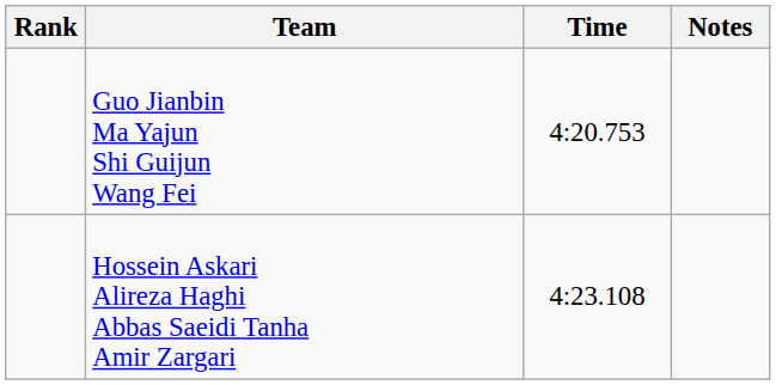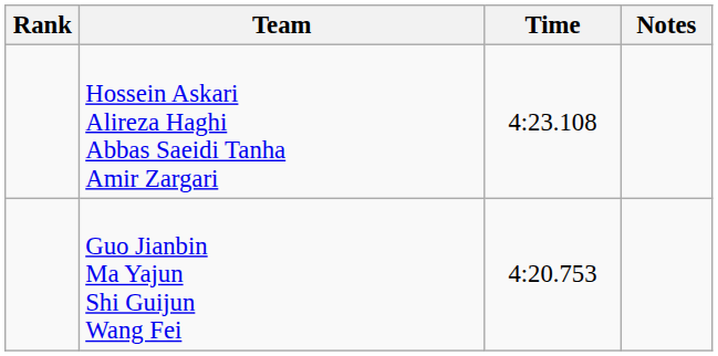 <table class=wikitable style="text-align:center">
 <tr>
 <th width=40>Rank</th>
 <th width=250>Team</th>
 <th width=80>Time</th>
 <th width=50>Notes</th>
 </tr>
 <tr>
 <td></td>
+<td align=left><br><a href='#'>Hossein Askari</a><br><a href='#'>Alireza Haghi</a><br><a href='#'>Abbas Saeidi Tanha</a><br><a href='#'>Amir Zargari</a></td>
+<td>4:23.108</td>
+<td></td>
+</tr>
+<tr>
+<td></td>
 <td align=left><br><a href='#'>Guo Jianbin</a><br><a href='#'>Ma Yajun</a><br><a href='#'>Shi Guijun</a><br><a href='#'>Wang Fei</a></td>
 <td>4:20.753</td>
 <td></td>
 </tr>
-<tr>
-<td></td>
-<td align=left><br><a href='#'>Hossein Askari</a><br><a href='#'>Alireza Haghi</a><br><a href='#'>Abbas Saeidi Tanha</a><br><a href='#'>Amir Zargari</a></td>
-<td>4:23.108</td>
-<td></td>
-</tr>
 </table>
